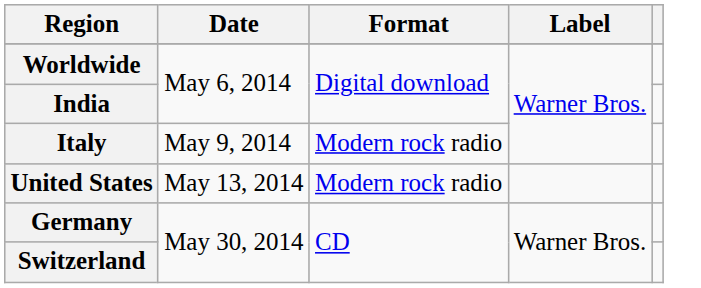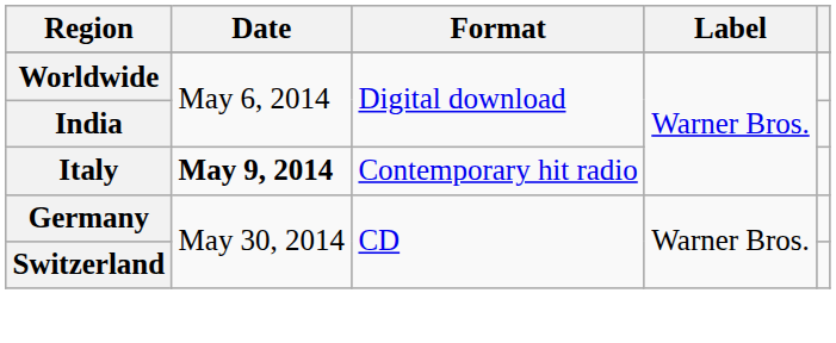 <table class="wikitable plainrowheaders">
 <tr>
 <th scope="col">Region</th>
 <th scope="col">Date</th>
 <th scope="col">Format</th>
 <th scope="col">Label</th>
 <th scope="col"></th>
 </tr>
 <tr>
 </tr>
 <tr>
 <th scope="row">Worldwide</th>
 <td rowspan="2">May 6, 2014</td>
 <td rowspan="2"><a href='#'>Digital download</a></td>
 <td rowspan="3"><a href='#'>Warner Bros.</a></td>
 <td></td>
 </tr>
 <tr>
 <th scope="row">India</th>
 <td></td>
 </tr>
 <tr>
 <th scope="row">Italy</th>
-<td>May 9, 2014</td>
-<td><a href='#'>Modern rock</a> radio</td>
-<td></td>
-</tr>
-<tr>
-<th scope="row">United States</th>
-<td>May 13, 2014</td>
-<td><a href='#'>Modern rock</a> radio</td>
-<td></td>
+<td><strong>May 9, 2014</strong></td>
+<td><a href='#'>Contemporary hit radio</a></td>
 <td></td>
 </tr>
 <tr>
 <th scope="row">Germany</th>
 <td rowspan="2">May 30, 2014</td>
 <td rowspan="2"><a href='#'>CD</a></td>
 <td rowspan="2">Warner Bros.</td>
 <td></td>
 </tr>
 <tr>
 <th scope="row">Switzerland</th>
 <td></td>
 </tr>
 </table>
